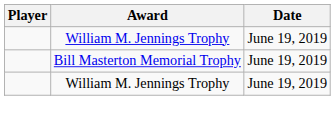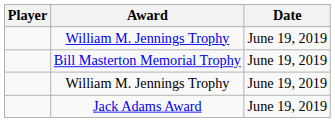 <table class="wikitable sortable" style="text-align:center;">
 <tr>
 <th>Player</th>
 <th>Award</th>
 <th>Date</th>
 </tr>
 <tr>
 <td></td>
 <td><a href='#'>William M. Jennings Trophy</a></td>
 <td>June 19, 2019</td>
 </tr>
 <tr>
 <td></td>
 <td><a href='#'>Bill Masterton Memorial Trophy</a></td>
 <td>June 19, 2019</td>
 </tr>
 <tr>
 <td></td>
 <td>William M. Jennings Trophy</td>
 <td>June 19, 2019</td>
 </tr>
+<tr>
+<td></td>
+<td><a href='#'>Jack Adams Award</a></td>
+<td>June 19, 2019</td>
+</tr>
 </table>
